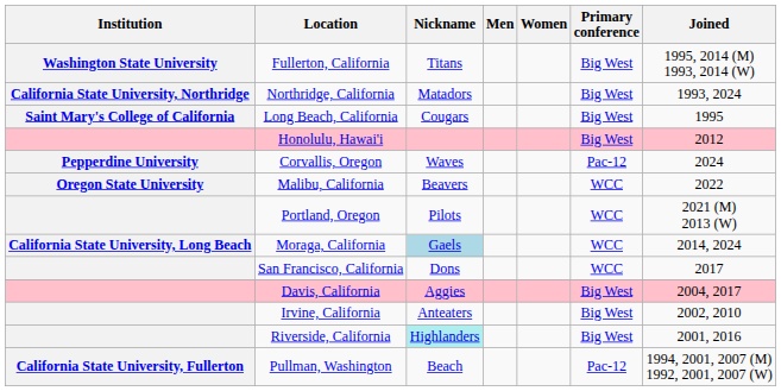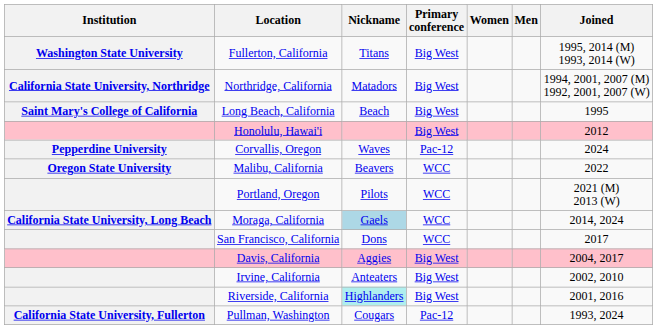 <table class="wikitable sortable" style="text-align:center">
 <tr>
 <th>Institution</th>
 <th>Location</th>
 <th>Nickname</th>
+<th>Primary<br>conference</th>
+<th>Women</th>
 <th>Men</th>
-<th>Women</th>
-<th>Primary<br>conference</th>
 <th>Joined</th>
 </tr>
 <tr>
 <th><a href='#'>Washington State University</a></th>
 <td><a href='#'>Fullerton, California</a></td>
 <td><a href='#'>Titans</a></td>
+<td><a href='#'>Big West</a></td>
 <td></td>
 <td></td>
-<td><a href='#'>Big West</a></td>
 <td>1995, 2014 (M)<br>1993, 2014 (W)</td>
 </tr>
 <tr>
 <th><a href='#'>California State University, Northridge</a></th>
 <td><a href='#'>Northridge, California</a></td>
 <td><a href='#'>Matadors</a></td>
+<td><a href='#'>Big West</a></td>
 <td></td>
 <td></td>
-<td><a href='#'>Big West</a></td>
-<td>1993, 2024</td>
+<td>1994, 2001, 2007 (M)<br>1992, 2001, 2007 (W)</td>
 </tr>
 <tr>
 <th><a href='#'>Saint Mary's College of California</a></th>
 <td><a href='#'>Long Beach, California</a></td>
-<td><a href='#'>Cougars</a></td>
+<td><a href='#'>Beach</a></td>
+<td><a href='#'>Big West</a></td>
 <td></td>
 <td></td>
-<td><a href='#'>Big West</a></td>
 <td>1995</td>
 </tr>
 <tr bgcolor=pink>
 <td><strong></strong></td>
 <td><a href='#'>Honolulu, Hawai'i</a></td>
 <td nowrap></td>
+<td><a href='#'>Big West</a><br></td>
 <td></td>
 <td></td>
-<td><a href='#'>Big West</a><br></td>
 <td>2012</td>
 </tr>
 <tr>
 <th><a href='#'>Pepperdine University</a></th>
 <td><a href='#'>Corvallis, Oregon</a></td>
 <td><a href='#'>Waves</a></td>
+<td><a href='#'>Pac-12</a></td>
 <td></td>
 <td></td>
-<td><a href='#'>Pac-12</a></td>
 <td>2024</td>
 </tr>
 <tr>
 <th><a href='#'>Oregon State University</a></th>
 <td><a href='#'>Malibu, California</a></td>
 <td><a href='#'>Beavers</a></td>
+<td><a href='#'>WCC</a></td>
 <td></td>
 <td></td>
-<td><a href='#'>WCC</a></td>
 <td>2022</td>
 </tr>
 <tr>
 <th></th>
 <td><a href='#'>Portland, Oregon</a></td>
 <td><a href='#'>Pilots</a></td>
+<td><a href='#'>WCC</a></td>
 <td></td>
 <td></td>
-<td><a href='#'>WCC</a></td>
 <td>2021 (M)<br>2013 (W)</td>
 </tr>
 <tr>
 <th><a href='#'>California State University, Long Beach</a></th>
 <td><a href='#'>Moraga, California</a></td>
 <td style="background: lightblue;"><a href='#'>Gaels</a></td>
+<td><a href='#'>WCC</a></td>
 <td></td>
 <td></td>
-<td><a href='#'>WCC</a></td>
 <td>2014, 2024</td>
 </tr>
 <tr>
 <th></th>
 <td><a href='#'>San Francisco, California</a></td>
 <td><a href='#'>Dons</a></td>
+<td><a href='#'>WCC</a></td>
 <td></td>
 <td></td>
-<td><a href='#'>WCC</a></td>
 <td>2017</td>
 </tr>
 <tr bgcolor=pink>
 <td><strong></strong></td>
 <td><a href='#'>Davis, California</a></td>
 <td><a href='#'>Aggies</a></td>
+<td><a href='#'>Big West</a><br></td>
 <td></td>
 <td></td>
-<td><a href='#'>Big West</a><br></td>
 <td>2004, 2017</td>
 </tr>
 <tr>
 <th></th>
 <td><a href='#'>Irvine, California</a></td>
 <td><a href='#'>Anteaters</a></td>
+<td><a href='#'>Big West</a></td>
 <td></td>
 <td></td>
-<td><a href='#'>Big West</a></td>
 <td>2002, 2010</td>
 </tr>
 <tr>
 <th></th>
 <td><a href='#'>Riverside, California</a></td>
 <td style="background: paleturquoise;"><a href='#'>Highlanders</a></td>
+<td><a href='#'>Big West</a></td>
 <td></td>
 <td></td>
-<td><a href='#'>Big West</a></td>
 <td>2001, 2016</td>
 </tr>
 <tr>
 <th><a href='#'>California State University, Fullerton</a></th>
 <td><a href='#'>Pullman, Washington</a></td>
-<td><a href='#'>Beach</a></td>
+<td><a href='#'>Cougars</a></td>
+<td><a href='#'>Pac-12</a></td>
 <td></td>
 <td></td>
-<td><a href='#'>Pac-12</a></td>
-<td>1994, 2001, 2007 (M)<br>1992, 2001, 2007 (W)</td>
+<td>1993, 2024</td>
 </tr>
 </table>
